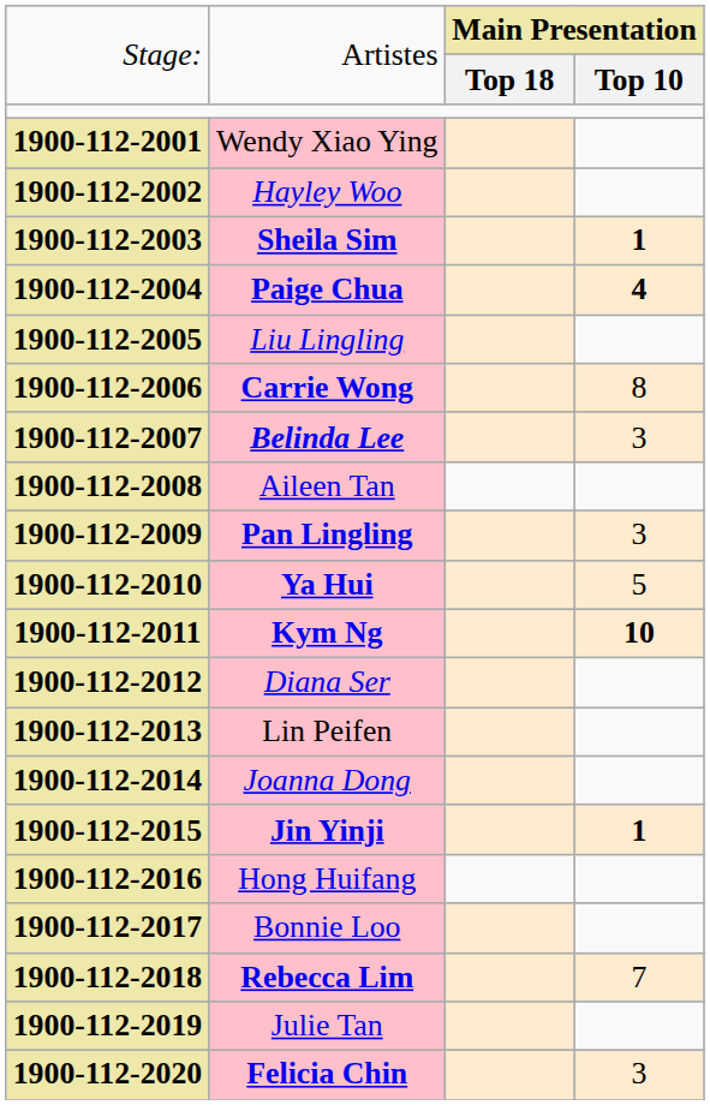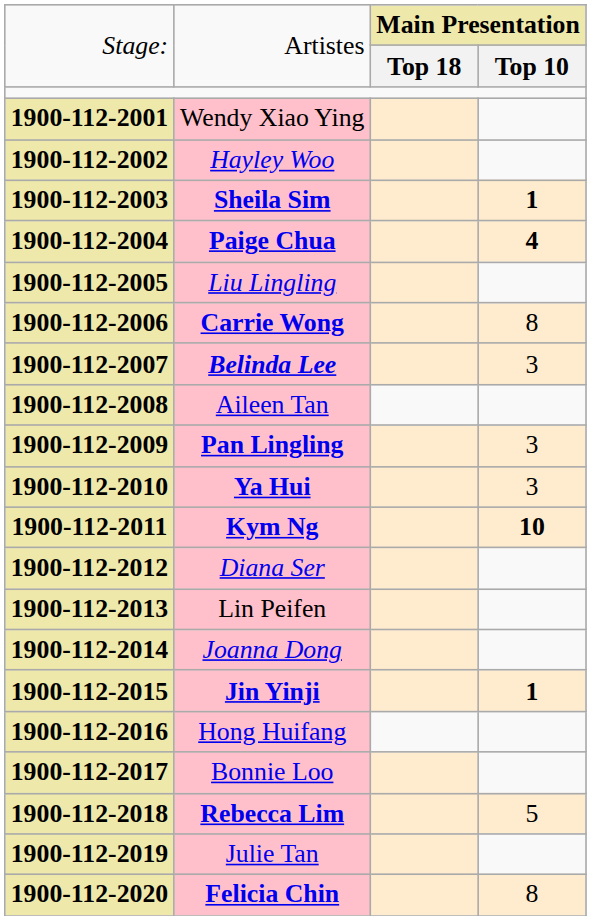 <table class="wikitable">
 <tr>
 <td colspan=1 align="right" rowspan="2"><em>Stage:</em></td>
 <td rowspan=2 align="right">Artistes</td>
 <td colspan=3 bgcolor="palegoldenrod" color="gold" align="center"><strong>Main Presentation</strong></td>
 </tr>
 <tr>
 <th align="center">Top 18</th>
 <th align="center">Top 10</th>
 </tr>
 <tr>
 <td colspan="4"><div></div></td>
 </tr>
 <tr>
 <td bgcolor="palegoldenrod" align="center"><strong>1900-112-2001</strong></td>
 <td bgcolor="pink" align="center">Wendy Xiao Ying</td>
 <td bgcolor=#FFEBCD align="center"></td>
 <td></td>
 </tr>
 <tr>
 <td bgcolor="palegoldenrod" align="center"><strong>1900-112-2002</strong></td>
 <td bgcolor="pink" align="center"><em><a href='#'>Hayley Woo</a></em></td>
 <td bgcolor=#FFEBCD align="center"></td>
 <td></td>
 </tr>
 <tr>
 <td bgcolor="palegoldenrod" align="center"><strong>1900-112-2003</strong></td>
 <td bgcolor="pink" align="center"><strong><a href='#'>Sheila Sim</a></strong></td>
 <td bgcolor=#FFEBCD align="center"></td>
 <td bgcolor=#FFEBCD align="center"><strong>1</strong></td>
 </tr>
 <tr>
 <td bgcolor="palegoldenrod" align="center"><strong>1900-112-2004</strong></td>
 <td bgcolor="pink" align="center"><strong><a href='#'>Paige Chua</a></strong></td>
 <td bgcolor=#FFEBCD align="center"></td>
 <td bgcolor=#FFEBCD align="center"><strong>4</strong></td>
 </tr>
 <tr>
 <td bgcolor="palegoldenrod" align="center"><strong>1900-112-2005</strong></td>
 <td bgcolor="pink" align="center"><em><a href='#'>Liu Lingling</a></em></td>
 <td bgcolor=#FFEBCD align="center"></td>
 <td></td>
 </tr>
 <tr>
 <td bgcolor="palegoldenrod" align="center"><strong>1900-112-2006</strong></td>
 <td bgcolor="pink" align="center"><strong><a href='#'>Carrie Wong</a></strong></td>
 <td bgcolor=#FFEBCD align="center"></td>
 <td bgcolor=#FFEBCD align="center">8</td>
 </tr>
 <tr>
 <td bgcolor="palegoldenrod" align="center"><strong>1900-112-2007</strong></td>
 <td bgcolor="pink" align="center"><strong><em><a href='#'>Belinda Lee</a></em></strong></td>
 <td bgcolor=#FFEBCD align="center"></td>
 <td bgcolor=#FFEBCD align="center">3</td>
 </tr>
 <tr>
 <td bgcolor="palegoldenrod" align="center"><strong>1900-112-2008</strong></td>
 <td bgcolor="pink" align="center"><a href='#'>Aileen Tan</a></td>
 <td></td>
 <td></td>
 </tr>
 <tr>
 <td bgcolor="palegoldenrod" align="center"><strong>1900-112-2009</strong></td>
 <td bgcolor="pink" align="center"><strong><a href='#'>Pan Lingling</a></strong></td>
 <td bgcolor=#FFEBCD align="center"></td>
 <td bgcolor=#FFEBCD align="center">3</td>
 </tr>
 <tr>
 <td bgcolor="palegoldenrod" align="center"><strong>1900-112-2010</strong></td>
 <td bgcolor="pink" align="center"><strong><a href='#'>Ya Hui</a></strong></td>
 <td bgcolor=#FFEBCD align="center"></td>
-<td bgcolor=#FFEBCD align="center">5</td>
+<td bgcolor=#FFEBCD align="center">3</td>
 </tr>
 <tr>
 <td bgcolor="palegoldenrod" align="center"><strong>1900-112-2011</strong></td>
 <td bgcolor="pink" align="center"><strong><a href='#'>Kym Ng</a></strong></td>
 <td bgcolor=#FFEBCD align="center"></td>
 <td bgcolor=#FFEBCD align="center"><strong>10</strong></td>
 </tr>
 <tr>
 <td bgcolor="palegoldenrod" align="center"><strong>1900-112-2012</strong></td>
 <td bgcolor="pink" align="center"><em><a href='#'>Diana Ser</a></em></td>
 <td bgcolor=#FFEBCD align="center"></td>
 <td></td>
 </tr>
 <tr>
 <td bgcolor="palegoldenrod" align="center"><strong>1900-112-2013</strong></td>
 <td bgcolor="pink" align="center">Lin Peifen</td>
 <td bgcolor=#FFEBCD align="center"></td>
 <td></td>
 </tr>
 <tr>
 <td bgcolor="palegoldenrod" align="center"><strong>1900-112-2014</strong></td>
 <td bgcolor="pink" align="center"><em><a href='#'>Joanna Dong</a></em></td>
 <td bgcolor=#FFEBCD align="center"></td>
 <td></td>
 </tr>
 <tr>
 <td bgcolor="palegoldenrod" align="center"><strong>1900-112-2015</strong></td>
 <td bgcolor="pink" align="center"><strong><a href='#'>Jin Yinji</a></strong></td>
 <td bgcolor=#FFEBCD align="center"></td>
 <td bgcolor=#FFEBCD align="center"><strong>1</strong></td>
 </tr>
 <tr>
 <td bgcolor="palegoldenrod" align="center"><strong>1900-112-2016</strong></td>
 <td bgcolor="pink" align="center"><a href='#'>Hong Huifang</a></td>
 <td></td>
 <td></td>
 </tr>
 <tr>
 <td bgcolor="palegoldenrod" align="center"><strong>1900-112-2017</strong></td>
 <td bgcolor="pink" align="center"><a href='#'>Bonnie Loo</a></td>
 <td bgcolor=#FFEBCD align="center"></td>
 <td></td>
 </tr>
 <tr>
 <td bgcolor="palegoldenrod" align="center"><strong>1900-112-2018</strong></td>
 <td bgcolor="pink" align="center"><strong><a href='#'>Rebecca Lim</a></strong></td>
 <td bgcolor=#FFEBCD align="center"></td>
-<td bgcolor=#FFEBCD align="center">7</td>
+<td bgcolor=#FFEBCD align="center">5</td>
 </tr>
 <tr>
 <td bgcolor="palegoldenrod" align="center"><strong>1900-112-2019</strong></td>
 <td bgcolor="pink" align="center"><a href='#'>Julie Tan</a></td>
 <td bgcolor=#FFEBCD align="center"></td>
 <td></td>
 </tr>
 <tr>
 <td bgcolor="palegoldenrod" align="center"><strong>1900-112-2020</strong></td>
 <td bgcolor="pink" align="center"><strong><a href='#'>Felicia Chin</a></strong></td>
 <td bgcolor=#FFEBCD align="center"></td>
-<td bgcolor=#FFEBCD align="center">3</td>
+<td bgcolor=#FFEBCD align="center">8</td>
 </tr>
 </table>
